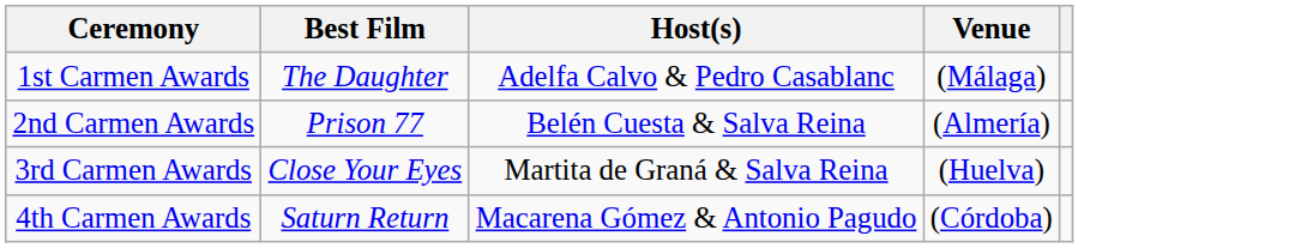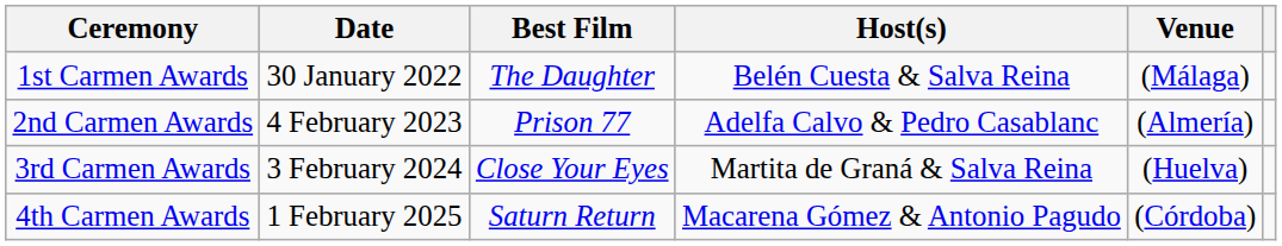 <table class="sortable wikitable" style="text-align: center">
 <tr>
 <th>Ceremony</th>
+<th>Date</th>
 <th>Best Film</th>
 <th>Host(s)</th>
 <th>Venue</th>
 <th></th>
 </tr>
 <tr>
 <td><a href='#'>1st Carmen Awards</a></td>
+<td>30 January 2022</td>
 <td><em><a href='#'>The Daughter</a></em></td>
-<td><a href='#'>Adelfa Calvo</a> & <a href='#'>Pedro Casablanc</a></td>
+<td><a href='#'>Belén Cuesta</a> & <a href='#'>Salva Reina</a></td>
 <td> (<a href='#'>Málaga</a>)</td>
 <td></td>
 </tr>
 <tr>
 <td><a href='#'>2nd Carmen Awards</a></td>
+<td>4 February 2023</td>
 <td><em><a href='#'>Prison 77</a></em></td>
-<td><a href='#'>Belén Cuesta</a> & <a href='#'>Salva Reina</a></td>
+<td><a href='#'>Adelfa Calvo</a> & <a href='#'>Pedro Casablanc</a></td>
 <td> (<a href='#'>Almería</a>)</td>
 <td></td>
 </tr>
 <tr>
 <td><a href='#'>3rd Carmen Awards</a></td>
+<td>3 February 2024</td>
 <td><em><a href='#'>Close Your Eyes</a></em></td>
 <td>Martita de Graná & <a href='#'>Salva Reina</a></td>
 <td> (<a href='#'>Huelva</a>)</td>
 <td></td>
 </tr>
 <tr>
 <td><a href='#'>4th Carmen Awards</a></td>
+<td>1 February 2025</td>
 <td><em><a href='#'>Saturn Return</a></em></td>
 <td><a href='#'>Macarena Gómez</a> & <a href='#'>Antonio Pagudo</a></td>
 <td> (<a href='#'>Córdoba</a>)</td>
 <td></td>
 </tr>
 </table>
